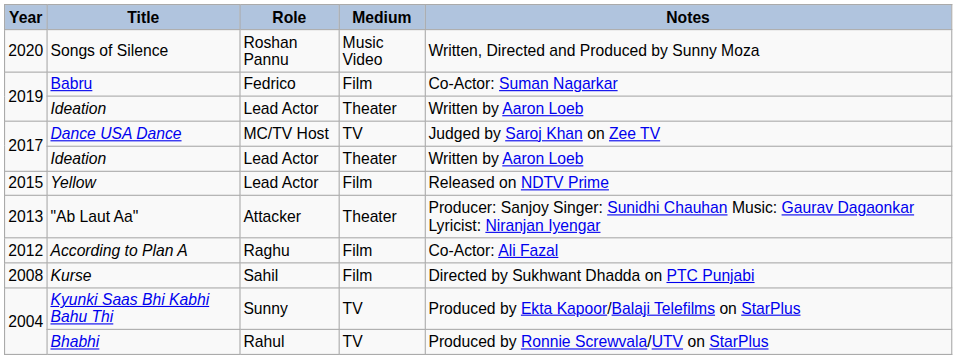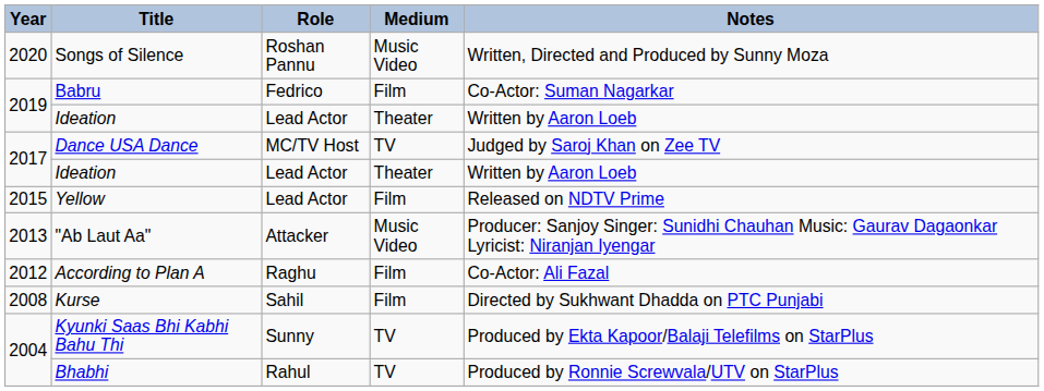 <table class="wikitable" style="font-size:90%;">
 <tr>
 <th style="background:#B0C4DE;">Year</th>
 <th style="background:#B0C4DE;">Title</th>
 <th style="background:#B0C4DE;">Role</th>
 <th style="background:#B0C4DE;">Medium</th>
 <th style="background:#B0C4DE;">Notes</th>
 </tr>
 <tr>
 <td>2020</td>
 <td>Songs of Silence</td>
 <td>Roshan Pannu</td>
 <td>Music Video</td>
 <td>Written, Directed and Produced by Sunny Moza</td>
 </tr>
 <tr>
 <td rowspan="2">2019</td>
 <td><a href='#'>Babru</a></td>
 <td>Fedrico</td>
 <td>Film</td>
 <td>Co-Actor: <a href='#'>Suman Nagarkar</a></td>
 </tr>
 <tr>
 <td><em>Ideation</em></td>
 <td>Lead Actor</td>
 <td>Theater</td>
 <td>Written by <a href='#'>Aaron Loeb</a></td>
 </tr>
 <tr>
 <td rowspan="2">2017</td>
 <td><em><a href='#'>Dance USA Dance</a></em></td>
 <td>MC/TV Host</td>
 <td>TV</td>
 <td>Judged by <a href='#'>Saroj Khan</a> on <a href='#'>Zee TV</a></td>
 </tr>
 <tr>
 <td><em>Ideation</em></td>
 <td>Lead Actor</td>
 <td>Theater</td>
 <td>Written by <a href='#'>Aaron Loeb</a></td>
 </tr>
 <tr>
 <td>2015</td>
 <td><em>Yellow</em></td>
 <td>Lead Actor</td>
 <td>Film</td>
 <td>Released on <a href='#'>NDTV Prime</a></td>
 </tr>
 <tr>
 <td>2013</td>
 <td>"Ab Laut Aa"</td>
 <td>Attacker</td>
-<td>Theater</td>
+<td>Music Video</td>
 <td>Producer: Sanjoy Singer: <a href='#'>Sunidhi Chauhan</a> Music: <a href='#'>Gaurav Dagaonkar</a> Lyricist: <a href='#'>Niranjan Iyengar</a></td>
 </tr>
 <tr>
 <td>2012</td>
 <td><em>According to Plan A</em></td>
 <td>Raghu</td>
 <td>Film</td>
 <td>Co-Actor: <a href='#'>Ali Fazal</a></td>
 </tr>
 <tr>
 <td>2008</td>
 <td><em>Kurse</em></td>
 <td>Sahil</td>
 <td>Film</td>
 <td>Directed by Sukhwant Dhadda on <a href='#'>PTC Punjabi</a></td>
 </tr>
 <tr>
 <td rowspan="2">2004</td>
 <td><em><a href='#'>Kyunki Saas Bhi Kabhi Bahu Thi</a></em></td>
 <td>Sunny</td>
 <td>TV</td>
 <td>Produced by <a href='#'>Ekta Kapoor</a>/<a href='#'>Balaji Telefilms</a> on <a href='#'>StarPlus</a></td>
 </tr>
 <tr>
 <td><em><a href='#'>Bhabhi</a></em></td>
 <td>Rahul</td>
 <td>TV</td>
 <td>Produced by <a href='#'>Ronnie Screwvala</a>/<a href='#'>UTV</a> on <a href='#'>StarPlus</a></td>
 </tr>
 </table>
